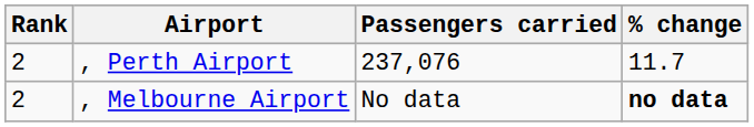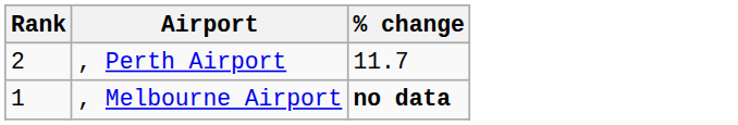 <table class="wikitable sortable">
 <tr style="background:lightgrey;">
 <th>Rank</th>
 <th>Airport</th>
-<th>Passengers carried</th>
 <th>% change</th>
 </tr>
 <tr>
 <td>2</td>
 <td>, <a href='#'>Perth Airport</a></td>
-<td>237,076</td>
 <td>11.7</td>
 </tr>
 <tr>
-<td>2</td>
+<td>1</td>
 <td>, <a href='#'>Melbourne Airport</a></td>
-<td>No data</td>
 <td><strong>no data</strong></td>
 </tr>
 </table>
